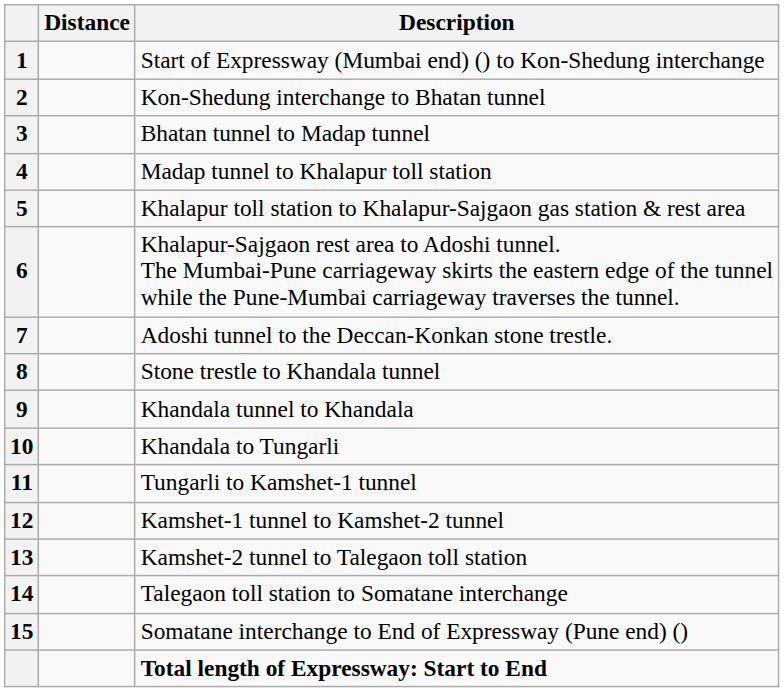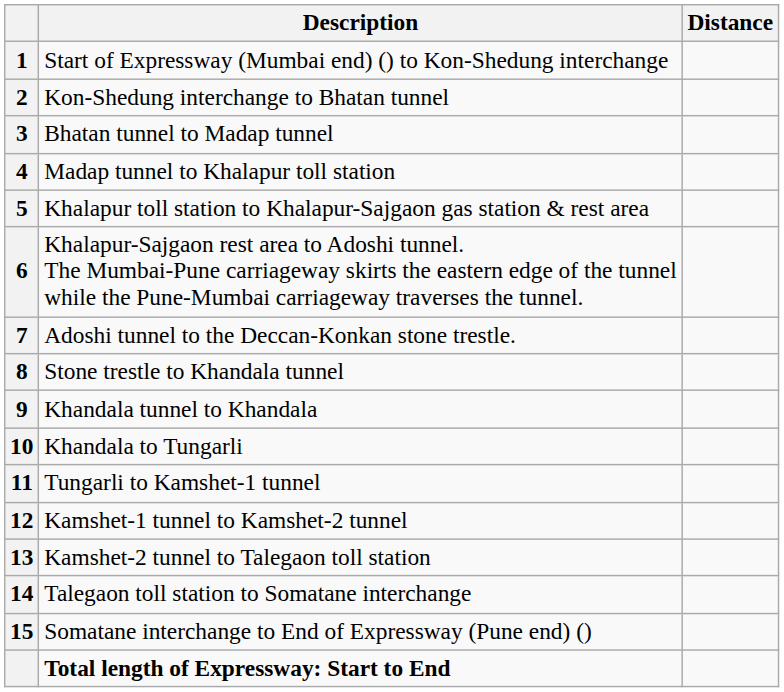 <table class="wikitable">
 <tr>
 <th></th>
+<th>Description</th>
 <th>Distance</th>
-<th>Description</th>
 </tr>
 <tr>
 <th>1</th>
+<td>Start of Expressway (Mumbai end) () to Kon-Shedung interchange</td>
 <td></td>
-<td>Start of Expressway (Mumbai end) () to Kon-Shedung interchange</td>
 </tr>
 <tr>
 <th>2</th>
+<td>Kon-Shedung interchange to Bhatan tunnel</td>
 <td></td>
-<td>Kon-Shedung interchange to Bhatan tunnel</td>
 </tr>
 <tr>
 <th>3</th>
+<td>Bhatan tunnel to Madap tunnel</td>
 <td></td>
-<td>Bhatan tunnel to Madap tunnel</td>
 </tr>
 <tr>
 <th>4</th>
+<td>Madap tunnel to Khalapur toll station</td>
 <td></td>
-<td>Madap tunnel to Khalapur toll station</td>
 </tr>
 <tr>
 <th>5</th>
+<td>Khalapur toll station to Khalapur-Sajgaon gas station & rest area</td>
 <td></td>
-<td>Khalapur toll station to Khalapur-Sajgaon gas station & rest area</td>
 </tr>
 <tr>
 <th>6</th>
+<td>Khalapur-Sajgaon rest area to Adoshi tunnel.<br>The Mumbai-Pune carriageway skirts the eastern edge of the tunnel<br>while the Pune-Mumbai carriageway traverses the  tunnel.</td>
 <td></td>
-<td>Khalapur-Sajgaon rest area to Adoshi tunnel.<br>The Mumbai-Pune carriageway skirts the eastern edge of the tunnel<br>while the Pune-Mumbai carriageway traverses the  tunnel.</td>
 </tr>
 <tr>
 <th>7</th>
+<td>Adoshi tunnel to the Deccan-Konkan stone trestle.<br></td>
 <td></td>
-<td>Adoshi tunnel to the Deccan-Konkan stone trestle.<br></td>
 </tr>
 <tr>
 <th>8</th>
+<td>Stone trestle to Khandala tunnel</td>
 <td></td>
-<td>Stone trestle to Khandala tunnel</td>
 </tr>
 <tr>
 <th>9</th>
+<td>Khandala tunnel to Khandala</td>
 <td></td>
-<td>Khandala tunnel to Khandala</td>
 </tr>
 <tr>
 <th>10</th>
+<td>Khandala to Tungarli</td>
 <td></td>
-<td>Khandala to Tungarli</td>
 </tr>
 <tr>
 <th>11</th>
+<td>Tungarli to Kamshet-1 tunnel</td>
 <td></td>
-<td>Tungarli to Kamshet-1 tunnel</td>
 </tr>
 <tr>
 <th>12</th>
+<td>Kamshet-1 tunnel to Kamshet-2 tunnel</td>
 <td></td>
-<td>Kamshet-1 tunnel to Kamshet-2 tunnel</td>
 </tr>
 <tr>
 <th>13</th>
+<td>Kamshet-2 tunnel to Talegaon toll station</td>
 <td></td>
-<td>Kamshet-2 tunnel to Talegaon toll station</td>
 </tr>
 <tr>
 <th>14</th>
+<td>Talegaon toll station to Somatane interchange</td>
 <td></td>
-<td>Talegaon toll station to Somatane interchange</td>
 </tr>
 <tr>
 <th>15</th>
+<td>Somatane interchange to End of Expressway (Pune end) ()</td>
 <td></td>
-<td>Somatane interchange to End of Expressway (Pune end) ()</td>
 </tr>
 <tr>
 <th></th>
+<td><strong>Total length of Expressway: Start to End</strong></td>
 <td><strong></strong></td>
-<td><strong>Total length of Expressway: Start to End</strong></td>
 </tr>
 </table>
